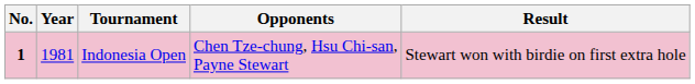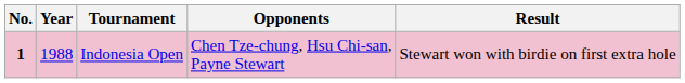 <table class="wikitable" style="font-size:95%;">
 <tr>
 <th>No.</th>
 <th>Year</th>
 <th>Tournament</th>
 <th>Opponents</th>
 <th>Result</th>
 </tr>
 <tr style="background:#F2C1D1;">
 <td align=center><strong>1</strong></td>
-<td><a href='#'>1981</a></td>
+<td><a href='#'>1988</a></td>
 <td><a href='#'>Indonesia Open</a></td>
 <td> <a href='#'>Chen Tze-chung</a>,  <a href='#'>Hsu Chi-san</a>,<br> <a href='#'>Payne Stewart</a></td>
 <td>Stewart won with birdie on first extra hole</td>
 </tr>
 </table>
